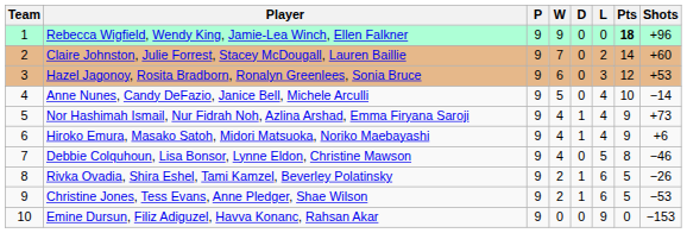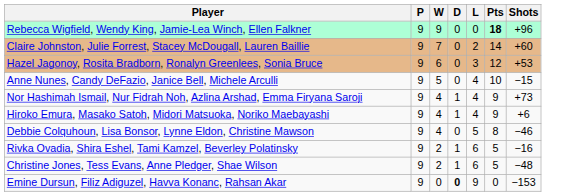 <table class="wikitable" style="font-size: 100%">
 <tr>
-<th width=20>Team</th>
 <th width=600>Player</th>
 <th width=20>P</th>
 <th width=20>W</th>
 <th width=20>D</th>
 <th width=20>L</th>
 <th width=20>Pts</th>
 <th width=20>Shots</th>
 </tr>
 <tr align=center style="background: #ADFFD6;">
-<td>1</td>
 <td align="left"> <a href='#'>Rebecca Wigfield</a>, <a href='#'>Wendy King</a>, <a href='#'>Jamie-Lea Winch</a>, <a href='#'>Ellen Falkner</a></td>
 <td>9</td>
 <td>9</td>
 <td>0</td>
 <td>0</td>
 <td><strong>18</strong></td>
 <td>+96</td>
 </tr>
 <tr align=center style="background: #E6B88A;">
-<td>2</td>
 <td align="left"> <a href='#'>Claire Johnston</a>, <a href='#'>Julie Forrest</a>, <a href='#'>Stacey McDougall</a>, <a href='#'>Lauren Baillie</a></td>
 <td>9</td>
 <td>7</td>
 <td>0</td>
 <td>2</td>
 <td>14</td>
 <td>+60</td>
 </tr>
 <tr align=center style="background: #E6B88A;">
-<td>3</td>
 <td align="left"> <a href='#'>Hazel Jagonoy</a>, <a href='#'>Rosita Bradborn</a>, <a href='#'>Ronalyn Greenlees</a>, <a href='#'>Sonia Bruce</a></td>
 <td>9</td>
 <td>6</td>
 <td>0</td>
 <td>3</td>
 <td>12</td>
 <td>+53</td>
 </tr>
 <tr align=center>
-<td>4</td>
 <td align="left"> <a href='#'>Anne Nunes</a>, <a href='#'>Candy DeFazio</a>, <a href='#'>Janice Bell</a>, <a href='#'>Michele Arculli</a></td>
 <td>9</td>
 <td>5</td>
 <td>0</td>
 <td>4</td>
 <td>10</td>
-<td>−14</td>
+<td>−15</td>
 </tr>
 <tr align=center>
-<td>5</td>
 <td align="left"> <a href='#'>Nor Hashimah Ismail</a>, <a href='#'>Nur Fidrah Noh</a>, <a href='#'>Azlina Arshad</a>, <a href='#'>Emma Firyana Saroji</a></td>
 <td>9</td>
 <td>4</td>
 <td>1</td>
 <td>4</td>
 <td>9</td>
 <td>+73</td>
 </tr>
 <tr align=center>
-<td>6</td>
 <td align="left"> <a href='#'>Hiroko Emura</a>, <a href='#'>Masako Satoh</a>, <a href='#'>Midori Matsuoka</a>, <a href='#'>Noriko Maebayashi</a></td>
 <td>9</td>
 <td>4</td>
 <td>1</td>
 <td>4</td>
 <td>9</td>
 <td>+6</td>
 </tr>
 <tr align=center>
-<td>7</td>
 <td align="left"> <a href='#'>Debbie Colquhoun</a>, <a href='#'>Lisa Bonsor</a>, <a href='#'>Lynne Eldon</a>, <a href='#'>Christine Mawson</a></td>
 <td>9</td>
 <td>4</td>
 <td>0</td>
 <td>5</td>
 <td>8</td>
 <td>−46</td>
 </tr>
 <tr align=center>
-<td>8</td>
 <td align="left"> <a href='#'>Rivka Ovadia</a>, <a href='#'>Shira Eshel</a>, <a href='#'>Tami Kamzel</a>, <a href='#'>Beverley Polatinsky</a></td>
 <td>9</td>
 <td>2</td>
 <td>1</td>
 <td>6</td>
 <td>5</td>
-<td>−26</td>
+<td>−16</td>
 </tr>
 <tr align=center>
-<td>9</td>
 <td align="left"> <a href='#'>Christine Jones</a>, <a href='#'>Tess Evans</a>, <a href='#'>Anne Pledger</a>, <a href='#'>Shae Wilson</a></td>
 <td>9</td>
 <td>2</td>
 <td>1</td>
 <td>6</td>
 <td>5</td>
-<td>−53</td>
+<td>−48</td>
 </tr>
 <tr align=center>
-<td>10</td>
 <td align="left"> <a href='#'>Emine Dursun</a>, <a href='#'>Filiz Adiguzel</a>, <a href='#'>Havva Konanc</a>, <a href='#'>Rahsan Akar</a></td>
 <td>9</td>
 <td>0</td>
-<td>0</td>
+<td><strong>0</strong></td>
 <td>9</td>
 <td>0</td>
 <td>−153</td>
 </tr>
 </table>
